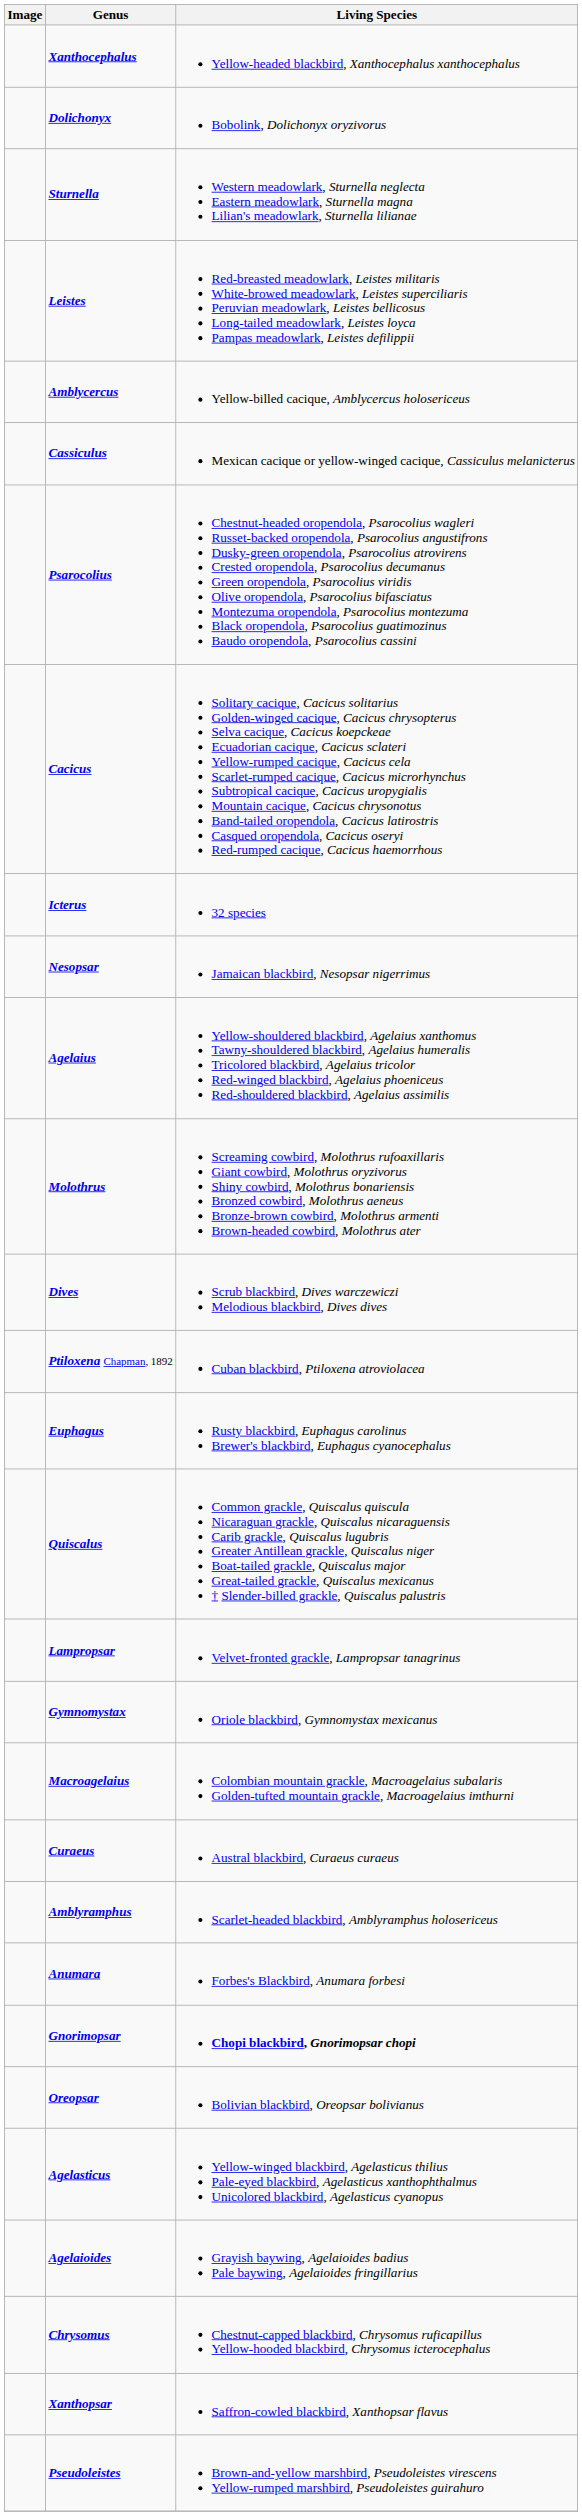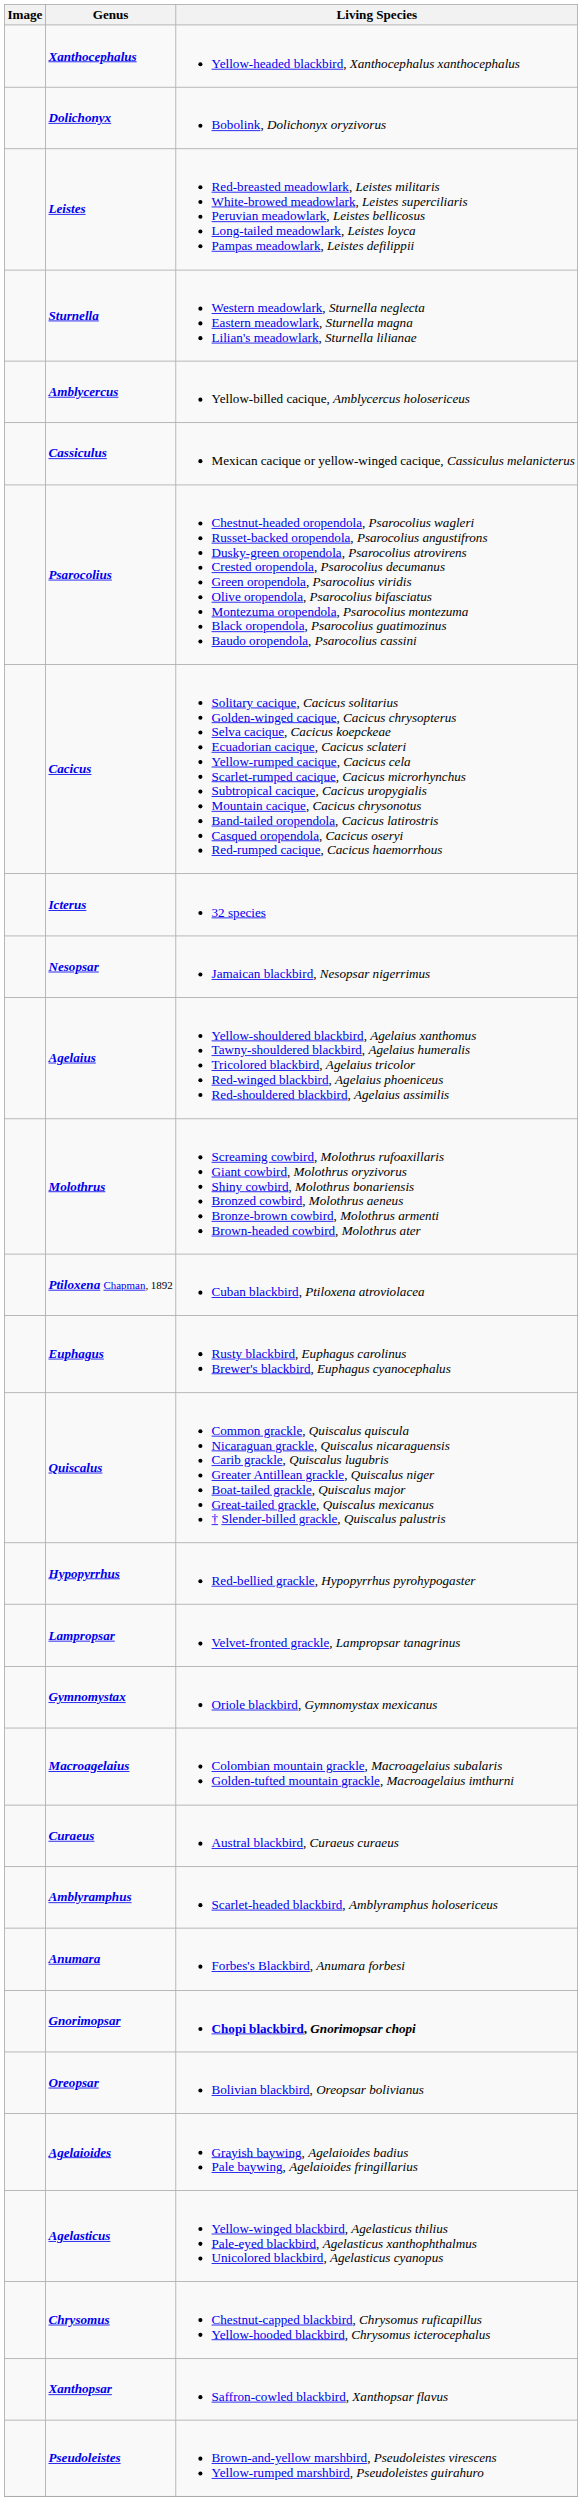 <table class="wikitable">
 <tr>
 <th>Image</th>
 <th>Genus</th>
 <th>Living Species</th>
 </tr>
 <tr>
 <td></td>
 <td><strong><em><a href='#'>Xanthocephalus</a></em></strong> </td>
 <td><br><ul><li><a href='#'>Yellow-headed blackbird</a>, <em>Xanthocephalus xanthocephalus</em></li></ul></td>
 </tr>
 <tr>
 <td></td>
 <td><strong><em><a href='#'>Dolichonyx</a></em></strong> </td>
 <td><br><ul><li><a href='#'>Bobolink</a>, <em>Dolichonyx oryzivorus</em></li></ul></td>
 </tr>
 <tr>
 <td></td>
-<td><strong><em><a href='#'>Sturnella</a></em></strong> </td>
-<td><br><ul><li><a href='#'>Western meadowlark</a>, <em>Sturnella neglecta</em></li><li><a href='#'>Eastern meadowlark</a>, <em>Sturnella magna</em></li><li><a href='#'>Lilian's meadowlark</a>, <em>Sturnella lilianae</em></li></ul></td>
+<td><strong><em><a href='#'>Leistes</a></em></strong> </td>
+<td><br><ul><li><a href='#'>Red-breasted meadowlark</a>, <em>Leistes militaris</em></li><li><a href='#'>White-browed meadowlark</a>, <em>Leistes superciliaris</em></li><li><a href='#'>Peruvian meadowlark</a>, <em>Leistes bellicosus</em></li><li><a href='#'>Long-tailed meadowlark</a>, <em>Leistes loyca</em></li><li><a href='#'>Pampas meadowlark</a>, <em>Leistes defilippii</em></li></ul></td>
 </tr>
 <tr>
 <td></td>
-<td><strong><em><a href='#'>Leistes</a></em></strong> </td>
-<td><br><ul><li><a href='#'>Red-breasted meadowlark</a>, <em>Leistes militaris</em></li><li><a href='#'>White-browed meadowlark</a>, <em>Leistes superciliaris</em></li><li><a href='#'>Peruvian meadowlark</a>, <em>Leistes bellicosus</em></li><li><a href='#'>Long-tailed meadowlark</a>, <em>Leistes loyca</em></li><li><a href='#'>Pampas meadowlark</a>, <em>Leistes defilippii</em></li></ul></td>
+<td><strong><em><a href='#'>Sturnella</a></em></strong> </td>
+<td><br><ul><li><a href='#'>Western meadowlark</a>, <em>Sturnella neglecta</em></li><li><a href='#'>Eastern meadowlark</a>, <em>Sturnella magna</em></li><li><a href='#'>Lilian's meadowlark</a>, <em>Sturnella lilianae</em></li></ul></td>
 </tr>
 <tr>
 <td></td>
 <td><strong><em><a href='#'>Amblycercus</a></em></strong> </td>
 <td><br><ul><li>Yellow-billed cacique, <em>Amblycercus holosericeus</em></li></ul></td>
 </tr>
 <tr>
 <td></td>
 <td><strong><em><a href='#'>Cassiculus</a></em></strong> </td>
 <td><br><ul><li>Mexican cacique or yellow-winged cacique, <em>Cassiculus melanicterus</em></li></ul></td>
 </tr>
 <tr>
 <td></td>
 <td><strong><em><a href='#'>Psarocolius</a></em></strong> </td>
 <td><br><ul><li><a href='#'>Chestnut-headed oropendola</a>, <em>Psarocolius wagleri</em></li><li><a href='#'>Russet-backed oropendola</a>, <em>Psarocolius angustifrons</em></li><li><a href='#'>Dusky-green oropendola</a>, <em>Psarocolius atrovirens</em></li><li><a href='#'>Crested oropendola</a>, <em>Psarocolius decumanus</em></li><li><a href='#'>Green oropendola</a>, <em>Psarocolius viridis</em></li><li><a href='#'>Olive oropendola</a>, <em>Psarocolius bifasciatus</em></li><li><a href='#'>Montezuma oropendola</a>, <em>Psarocolius montezuma</em></li><li><a href='#'>Black oropendola</a>, <em>Psarocolius guatimozinus</em></li><li><a href='#'>Baudo oropendola</a>, <em>Psarocolius cassini</em></li></ul></td>
 </tr>
 <tr>
 <td></td>
 <td><strong><em><a href='#'>Cacicus</a></em></strong> </td>
 <td><br><ul><li><a href='#'>Solitary cacique</a>, <em>Cacicus solitarius</em></li><li><a href='#'>Golden-winged cacique</a>, <em>Cacicus chrysopterus</em></li><li><a href='#'>Selva cacique</a>, <em>Cacicus koepckeae</em></li><li><a href='#'>Ecuadorian cacique</a>, <em>Cacicus sclateri</em></li><li><a href='#'>Yellow-rumped cacique</a>, <em>Cacicus cela</em></li><li><a href='#'>Scarlet-rumped cacique</a>, <em>Cacicus microrhynchus</em></li><li><a href='#'>Subtropical cacique</a>, <em>Cacicus uropygialis</em></li><li><a href='#'>Mountain cacique</a>, <em>Cacicus chrysonotus</em></li><li><a href='#'>Band-tailed oropendola</a>, <em>Cacicus latirostris</em></li><li><a href='#'>Casqued oropendola</a>, <em>Cacicus oseryi</em></li><li><a href='#'>Red-rumped cacique</a>, <em>Cacicus haemorrhous</em></li></ul></td>
 </tr>
 <tr>
 <td></td>
 <td><strong><em><a href='#'>Icterus</a></em></strong> </td>
 <td><br><ul><li><a href='#'>32 species</a></li></ul></td>
 </tr>
 <tr>
 <td></td>
 <td><strong><em><a href='#'>Nesopsar</a></em></strong> </td>
 <td><br><ul><li><a href='#'>Jamaican blackbird</a>, <em>Nesopsar nigerrimus</em></li></ul></td>
 </tr>
 <tr>
 <td></td>
 <td><strong><em><a href='#'>Agelaius</a></em></strong> </td>
 <td><br><ul><li><a href='#'>Yellow-shouldered blackbird</a>, <em>Agelaius xanthomus</em></li><li><a href='#'>Tawny-shouldered blackbird</a>, <em>Agelaius humeralis</em></li><li><a href='#'>Tricolored blackbird</a>, <em>Agelaius tricolor</em></li><li><a href='#'>Red-winged blackbird</a>, <em>Agelaius phoeniceus</em></li><li><a href='#'>Red-shouldered blackbird</a>, <em>Agelaius assimilis</em></li></ul></td>
 </tr>
 <tr>
 <td></td>
 <td><strong><em><a href='#'>Molothrus</a></em></strong> </td>
 <td><br><ul><li><a href='#'>Screaming cowbird</a>, <em>Molothrus rufoaxillaris</em></li><li><a href='#'>Giant cowbird</a>, <em>Molothrus oryzivorus</em></li><li><a href='#'>Shiny cowbird</a>, <em>Molothrus bonariensis</em></li><li><a href='#'>Bronzed cowbird</a>, <em>Molothrus aeneus</em></li><li><a href='#'>Bronze-brown cowbird</a>, <em>Molothrus armenti</em></li><li><a href='#'>Brown-headed cowbird</a>, <em>Molothrus ater</em></li></ul></td>
 </tr>
 <tr>
 <td></td>
-<td><strong><em><a href='#'>Dives</a></em></strong> </td>
-<td><br><ul><li><a href='#'>Scrub blackbird</a>, <em>Dives warczewiczi</em></li><li><a href='#'>Melodious blackbird</a>, <em>Dives dives</em></li></ul></td>
-</tr>
-<tr>
-<td></td>
 <td><strong><em><a href='#'>Ptiloxena</a></em></strong> <small><a href='#'>Chapman</a>, 1892</small></td>
 <td><br><ul><li><a href='#'>Cuban blackbird</a>, <em>Ptiloxena atroviolacea</em></li></ul></td>
 </tr>
 <tr>
 <td></td>
 <td><strong><em><a href='#'>Euphagus</a></em></strong> </td>
 <td><br><ul><li><a href='#'>Rusty blackbird</a>, <em>Euphagus carolinus</em></li><li><a href='#'>Brewer's blackbird</a>, <em>Euphagus cyanocephalus</em></li></ul></td>
 </tr>
 <tr>
 <td></td>
 <td><strong><em><a href='#'>Quiscalus</a></em></strong> </td>
 <td><br><ul><li><a href='#'>Common grackle</a>, <em>Quiscalus quiscula</em></li><li><a href='#'>Nicaraguan grackle</a>, <em>Quiscalus nicaraguensis</em></li><li><a href='#'>Carib grackle</a>, <em>Quiscalus lugubris</em></li><li><a href='#'>Greater Antillean grackle</a>, <em>Quiscalus niger</em></li><li><a href='#'>Boat-tailed grackle</a>, <em>Quiscalus major</em></li><li><a href='#'>Great-tailed grackle</a>, <em>Quiscalus mexicanus</em></li><li><a href='#'>†</a> <a href='#'>Slender-billed grackle</a>, <em>Quiscalus palustris</em></li></ul></td>
+</tr>
+<tr>
+<td></td>
+<td><strong><em><a href='#'>Hypopyrrhus</a></em></strong> </td>
+<td><br><ul><li><a href='#'>Red-bellied grackle</a>, <em>Hypopyrrhus pyrohypogaster</em></li></ul></td>
 </tr>
 <tr>
 <td></td>
 <td><strong><em><a href='#'>Lampropsar</a></em></strong> </td>
 <td><br><ul><li><a href='#'>Velvet-fronted grackle</a>, <em>Lampropsar tanagrinus</em></li></ul></td>
 </tr>
 <tr>
 <td></td>
 <td><strong><em><a href='#'>Gymnomystax</a></em></strong> </td>
 <td><br><ul><li><a href='#'>Oriole blackbird</a>, <em>Gymnomystax mexicanus</em></li></ul></td>
 </tr>
 <tr>
 <td></td>
 <td><strong><em><a href='#'>Macroagelaius</a></em></strong> </td>
 <td><br><ul><li><a href='#'>Colombian mountain grackle</a>, <em>Macroagelaius subalaris</em></li><li><a href='#'>Golden-tufted mountain grackle</a>, <em>Macroagelaius imthurni</em></li></ul></td>
 </tr>
 <tr>
 <td></td>
 <td><strong><em><a href='#'>Curaeus</a></em></strong> </td>
 <td><br><ul><li><a href='#'>Austral blackbird</a>, <em>Curaeus curaeus</em></li></ul></td>
 </tr>
 <tr>
 <td></td>
 <td><strong><em><a href='#'>Amblyramphus</a></em></strong> </td>
 <td><br><ul><li><a href='#'>Scarlet-headed blackbird</a>, <em>Amblyramphus holosericeus</em></li></ul></td>
 </tr>
 <tr>
 <td></td>
 <td><strong><em><a href='#'>Anumara</a></em></strong> </td>
 <td><br><ul><li><a href='#'>Forbes's Blackbird</a>, <em>Anumara forbesi</em></li></ul></td>
 </tr>
 <tr>
 <td></td>
 <td><strong><em><a href='#'>Gnorimopsar</a></em></strong> </td>
 <td><strong><br><ul><li><a href='#'>Chopi blackbird</a>, <em>Gnorimopsar chopi</em></li></ul></strong></td>
 </tr>
 <tr>
 <td></td>
 <td><strong><em><a href='#'>Oreopsar</a></em></strong> </td>
 <td><br><ul><li><a href='#'>Bolivian blackbird</a>, <em>Oreopsar bolivianus</em></li></ul></td>
 </tr>
 <tr>
 <td></td>
-<td><strong><em><a href='#'>Agelasticus</a></em></strong> </td>
-<td><br><ul><li><a href='#'>Yellow-winged blackbird</a>, <em>Agelasticus thilius</em></li><li><a href='#'>Pale-eyed blackbird</a>, <em>Agelasticus xanthophthalmus</em></li><li><a href='#'>Unicolored blackbird</a>, <em>Agelasticus cyanopus</em></li></ul></td>
+<td><strong><em><a href='#'>Agelaioides</a></em></strong> </td>
+<td><br><ul><li><a href='#'>Grayish baywing</a>, <em>Agelaioides badius</em></li><li><a href='#'>Pale baywing</a>, <em>Agelaioides fringillarius</em></li></ul></td>
 </tr>
 <tr>
 <td></td>
-<td><strong><em><a href='#'>Agelaioides</a></em></strong> </td>
-<td><br><ul><li><a href='#'>Grayish baywing</a>, <em>Agelaioides badius</em></li><li><a href='#'>Pale baywing</a>, <em>Agelaioides fringillarius</em></li></ul></td>
+<td><strong><em><a href='#'>Agelasticus</a></em></strong> </td>
+<td><br><ul><li><a href='#'>Yellow-winged blackbird</a>, <em>Agelasticus thilius</em></li><li><a href='#'>Pale-eyed blackbird</a>, <em>Agelasticus xanthophthalmus</em></li><li><a href='#'>Unicolored blackbird</a>, <em>Agelasticus cyanopus</em></li></ul></td>
 </tr>
 <tr>
 <td></td>
 <td><strong><em><a href='#'>Chrysomus</a></em></strong> </td>
 <td><br><ul><li><a href='#'>Chestnut-capped blackbird</a>, <em>Chrysomus ruficapillus</em></li><li><a href='#'>Yellow-hooded blackbird</a>, <em>Chrysomus icterocephalus</em></li></ul></td>
 </tr>
 <tr>
 <td></td>
 <td><strong><em><a href='#'>Xanthopsar</a></em></strong> </td>
 <td><br><ul><li><a href='#'>Saffron-cowled blackbird</a>, <em>Xanthopsar flavus</em></li></ul></td>
 </tr>
 <tr>
 <td></td>
 <td><strong><em><a href='#'>Pseudoleistes</a></em></strong> </td>
 <td><br><ul><li><a href='#'>Brown-and-yellow marshbird</a>, <em>Pseudoleistes virescens</em></li><li><a href='#'>Yellow-rumped marshbird</a>, <em>Pseudoleistes guirahuro</em></li></ul></td>
 </tr>
 <tr>
 </tr>
 </table>
